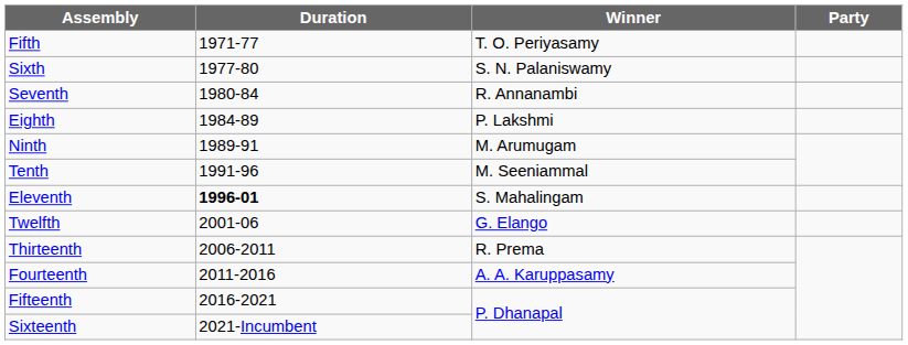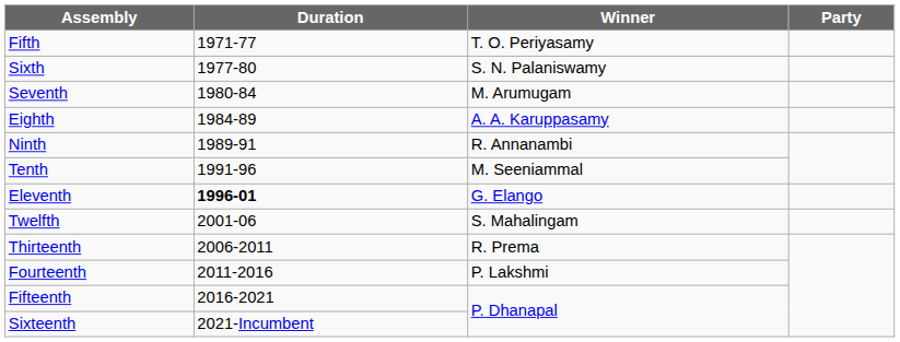 <table class="wikitable sortable" width="70%">
 <tr>
 <th style="background-color:#666666; color:white">Assembly</th>
 <th style="background-color:#666666; color:white">Duration</th>
 <th style="background-color:#666666; color:white">Winner</th>
 <th style="background-color:#666666; color:white" colspan="2">Party</th>
 </tr>
 <tr>
 <td><a href='#'>Fifth</a></td>
 <td>1971-77</td>
 <td>T. O. Periyasamy</td>
 <td></td>
 </tr>
 <tr>
 <td><a href='#'>Sixth</a></td>
 <td>1977-80</td>
 <td>S. N. Palaniswamy</td>
 <td></td>
 </tr>
 <tr>
 <td><a href='#'>Seventh</a></td>
 <td>1980-84</td>
-<td>R. Annanambi</td>
+<td>M. Arumugam</td>
 <td></td>
 </tr>
 <tr>
 <td><a href='#'>Eighth</a></td>
 <td>1984-89</td>
-<td>P. Lakshmi</td>
+<td><a href='#'>A. A. Karuppasamy</a></td>
 <td></td>
 </tr>
 <tr>
 <td><a href='#'>Ninth</a></td>
 <td>1989-91</td>
-<td>M. Arumugam</td>
+<td>R. Annanambi</td>
 </tr>
 <tr>
 <td><a href='#'>Tenth</a></td>
 <td>1991-96</td>
 <td>M. Seeniammal</td>
 </tr>
 <tr>
 <td><a href='#'>Eleventh</a></td>
 <td><strong>1996-01</strong></td>
-<td>S. Mahalingam</td>
+<td><a href='#'>G. Elango</a></td>
 <td></td>
 </tr>
 <tr>
 <td><a href='#'>Twelfth</a></td>
 <td>2001-06</td>
-<td><a href='#'>G. Elango</a></td>
+<td>S. Mahalingam</td>
 <td></td>
 </tr>
 <tr>
 <td><a href='#'>Thirteenth</a></td>
 <td>2006-2011</td>
 <td>R. Prema</td>
 </tr>
 <tr>
 <td><a href='#'>Fourteenth</a></td>
 <td>2011-2016</td>
-<td><a href='#'>A. A. Karuppasamy</a></td>
+<td>P. Lakshmi</td>
 </tr>
 <tr>
 <td><a href='#'>Fifteenth</a></td>
 <td>2016-2021</td>
 <td rowspan=2><a href='#'>P. Dhanapal</a></td>
 </tr>
 <tr>
 <td><a href='#'>Sixteenth</a></td>
 <td>2021-<a href='#'>Incumbent</a></td>
 </tr>
 </table>
